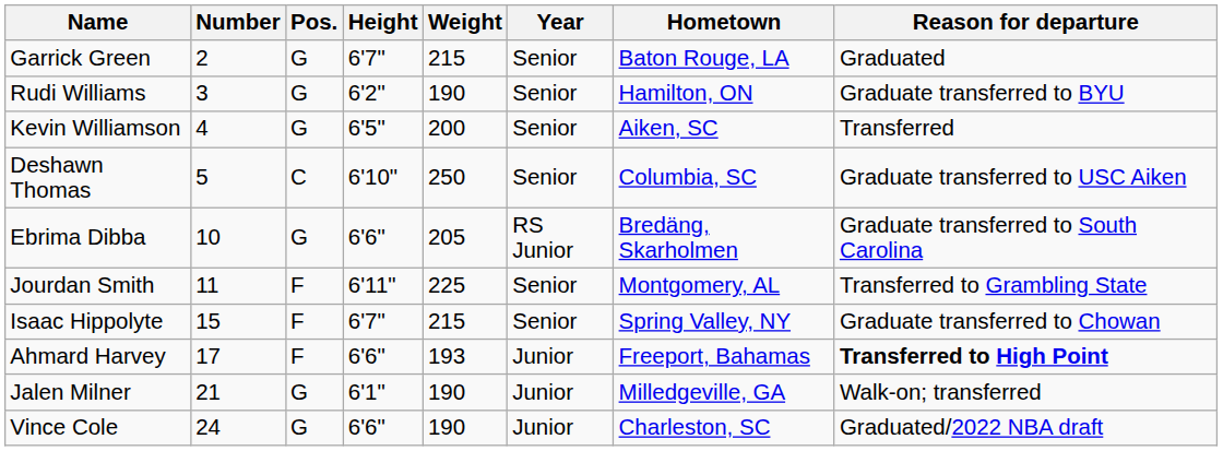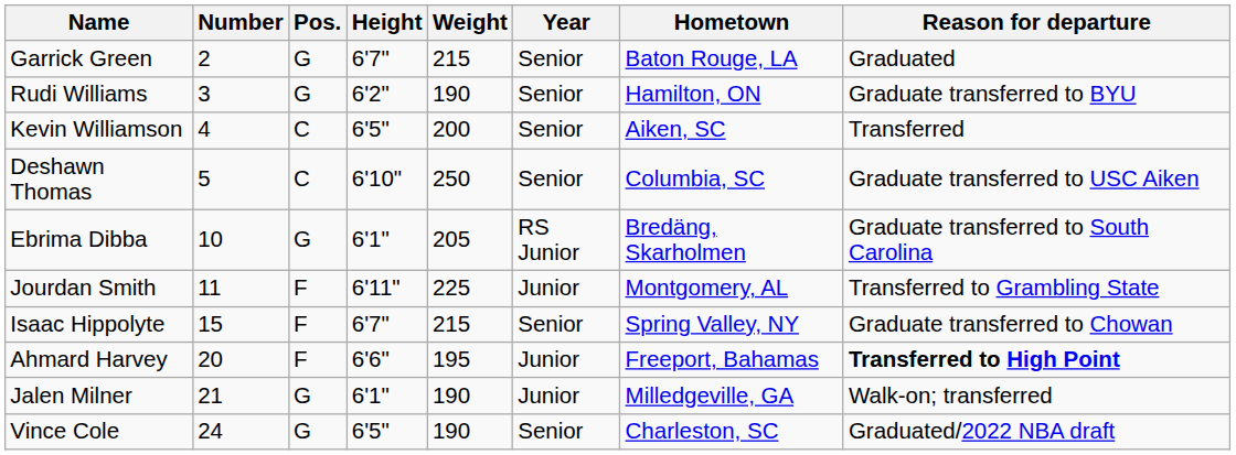 <table class="wikitable sortable" border="1">
 <tr>
 <th>Name</th>
 <th>Number</th>
 <th>Pos.</th>
 <th>Height</th>
 <th>Weight</th>
 <th>Year</th>
 <th>Hometown</th>
 <th class="wikitable">Reason for departure</th>
 </tr>
 <tr>
 <td>Garrick Green</td>
 <td>2</td>
 <td>G</td>
 <td>6'7"</td>
 <td>215</td>
 <td>Senior</td>
 <td><a href='#'>Baton Rouge, LA</a></td>
 <td>Graduated</td>
 </tr>
 <tr>
 <td>Rudi Williams</td>
 <td>3</td>
 <td>G</td>
 <td>6'2"</td>
 <td>190</td>
 <td>Senior</td>
 <td><a href='#'>Hamilton, ON</a></td>
 <td>Graduate transferred to <a href='#'>BYU</a></td>
 </tr>
 <tr>
 <td>Kevin Williamson</td>
 <td>4</td>
-<td>G</td>
+<td>C</td>
 <td>6'5"</td>
 <td>200</td>
 <td>Senior</td>
 <td><a href='#'>Aiken, SC</a></td>
 <td>Transferred</td>
 </tr>
 <tr>
 <td>Deshawn Thomas</td>
 <td>5</td>
 <td>C</td>
 <td>6'10"</td>
 <td>250</td>
 <td>Senior</td>
 <td><a href='#'>Columbia, SC</a></td>
 <td>Graduate transferred to <a href='#'>USC Aiken</a></td>
 </tr>
 <tr>
 <td>Ebrima Dibba</td>
 <td>10</td>
 <td>G</td>
-<td>6'6"</td>
+<td>6'1"</td>
 <td>205</td>
 <td>RS Junior</td>
 <td><a href='#'>Bredäng, Skarholmen</a></td>
 <td>Graduate transferred to <a href='#'>South Carolina</a></td>
 </tr>
 <tr>
 <td>Jourdan Smith</td>
 <td>11</td>
 <td>F</td>
 <td>6'11"</td>
 <td>225</td>
-<td>Senior</td>
+<td>Junior</td>
 <td><a href='#'>Montgomery, AL</a></td>
 <td>Transferred to <a href='#'>Grambling State</a></td>
 </tr>
 <tr>
 <td>Isaac Hippolyte</td>
 <td>15</td>
 <td>F</td>
 <td>6'7"</td>
 <td>215</td>
 <td>Senior</td>
 <td><a href='#'>Spring Valley, NY</a></td>
 <td>Graduate transferred to <a href='#'>Chowan</a></td>
 </tr>
 <tr>
 <td>Ahmard Harvey</td>
-<td>17</td>
+<td>20</td>
 <td>F</td>
 <td>6'6"</td>
-<td>193</td>
+<td>195</td>
 <td>Junior</td>
 <td><a href='#'>Freeport, Bahamas</a></td>
 <td><strong>Transferred to <a href='#'>High Point</a></strong></td>
 </tr>
 <tr>
 <td>Jalen Milner</td>
 <td>21</td>
 <td>G</td>
 <td>6'1"</td>
 <td>190</td>
 <td>Junior</td>
 <td><a href='#'>Milledgeville, GA</a></td>
 <td>Walk-on; transferred</td>
 </tr>
 <tr>
 <td>Vince Cole</td>
 <td>24</td>
 <td>G</td>
-<td>6'6"</td>
+<td>6'5"</td>
 <td>190</td>
-<td>Junior</td>
+<td>Senior</td>
 <td><a href='#'>Charleston, SC</a></td>
 <td>Graduated/<a href='#'>2022 NBA draft</a></td>
 </tr>
 </table>
